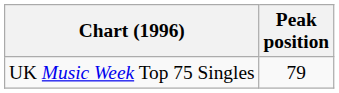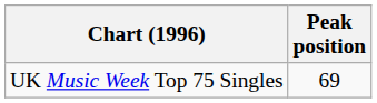 <table class="wikitable">
 <tr>
 <th>Chart (1996)</th>
 <th>Peak<br>position</th>
 </tr>
 <tr>
 <td>UK <em><a href='#'>Music Week</a></em> Top 75 Singles</td>
-<td align="center">79</td>
+<td align="center">69</td>
 </tr>
 </table>
